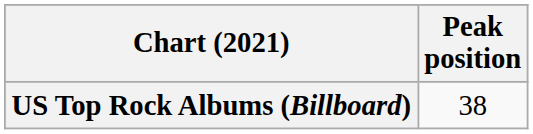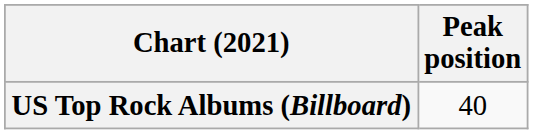 <table class="wikitable sortable plainrowheaders">
 <tr>
 <th>Chart (2021)</th>
 <th>Peak<br>position</th>
 </tr>
 <tr>
 <th scope="row">US Top Rock Albums (<em>Billboard</em>)</th>
-<td align="center">38</td>
+<td align="center">40</td>
 </tr>
 </table>
